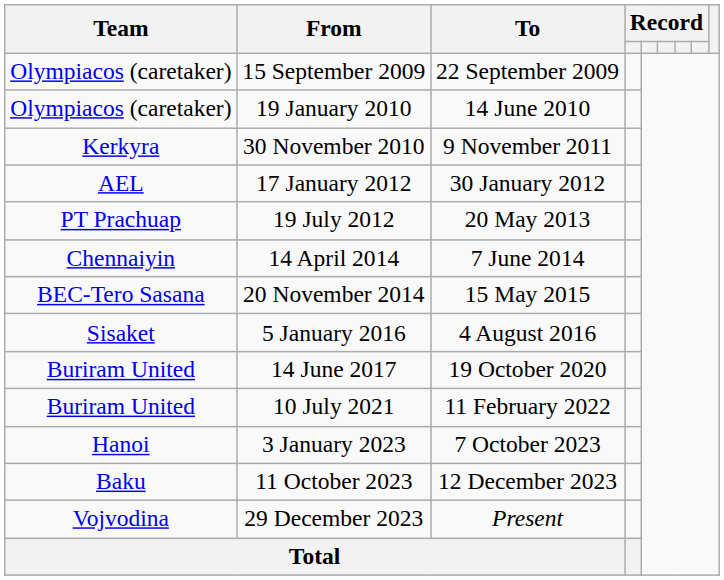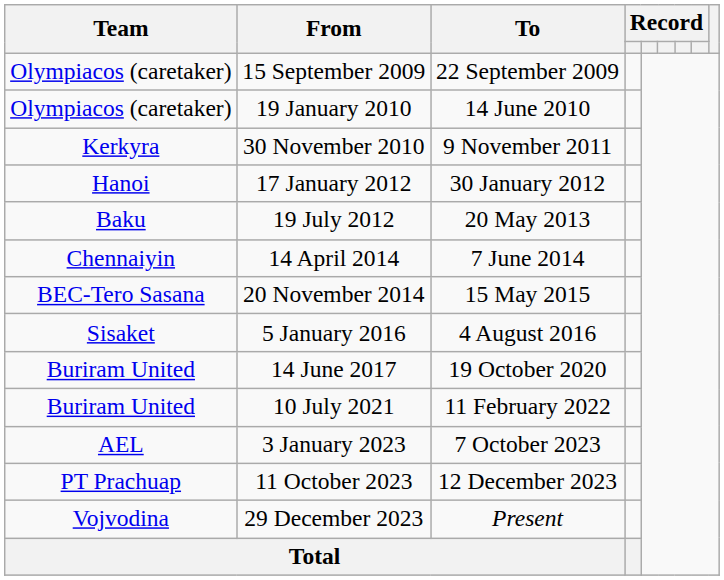 <table class="wikitable" style="text-align:center">
 <tr>
 <th rowspan="2">Team</th>
 <th rowspan="2">From</th>
 <th rowspan="2">To</th>
 <th colspan="5">Record</th>
 <th rowspan="2"></th>
 </tr>
 <tr>
 <th></th>
 <th></th>
 <th></th>
 <th></th>
 <th></th>
 </tr>
 <tr>
 <td><a href='#'>Olympiacos</a> (caretaker)</td>
 <td>15 September 2009</td>
 <td>22 September 2009<br></td>
 <td></td>
 </tr>
 <tr>
 <td><a href='#'>Olympiacos</a> (caretaker)</td>
 <td>19 January 2010</td>
 <td>14 June 2010<br></td>
 <td></td>
 </tr>
 <tr>
 <td><a href='#'>Kerkyra</a></td>
 <td>30 November 2010</td>
 <td>9 November 2011<br></td>
 <td></td>
 </tr>
 <tr>
-<td><a href='#'>AEL</a></td>
+<td><a href='#'>Hanoi</a></td>
 <td>17 January 2012</td>
 <td>30 January 2012<br></td>
 <td></td>
 </tr>
 <tr>
-<td><a href='#'>PT Prachuap</a></td>
+<td><a href='#'>Baku</a></td>
 <td>19 July 2012</td>
 <td>20 May 2013<br></td>
 <td></td>
 </tr>
 <tr>
 <td><a href='#'>Chennaiyin</a></td>
 <td>14 April 2014</td>
 <td>7 June 2014<br></td>
 <td></td>
 </tr>
 <tr>
 <td><a href='#'>BEC-Tero Sasana</a></td>
 <td>20 November 2014</td>
 <td>15 May 2015<br></td>
 <td></td>
 </tr>
 <tr>
 <td><a href='#'>Sisaket</a></td>
 <td>5 January 2016</td>
 <td>4 August 2016<br></td>
 <td></td>
 </tr>
 <tr>
 <td><a href='#'>Buriram United</a></td>
 <td>14 June 2017</td>
 <td>19 October 2020<br></td>
 <td></td>
 </tr>
 <tr>
 <td><a href='#'>Buriram United</a></td>
 <td>10 July 2021</td>
 <td>11 February 2022<br></td>
 <td></td>
 </tr>
 <tr>
-<td><a href='#'>Hanoi</a></td>
+<td><a href='#'>AEL</a></td>
 <td>3 January 2023</td>
 <td>7 October 2023<br></td>
 <td></td>
 </tr>
 <tr>
-<td><a href='#'>Baku</a></td>
+<td><a href='#'>PT Prachuap</a></td>
 <td>11 October 2023</td>
 <td>12 December 2023<br></td>
 <td></td>
 </tr>
 <tr>
 <td><a href='#'>Vojvodina</a></td>
 <td>29 December 2023</td>
 <td><em>Present</em><br></td>
 <td></td>
 </tr>
 <tr>
 <th colspan="3">Total<br></th>
 <th></th>
 </tr>
 </table>
